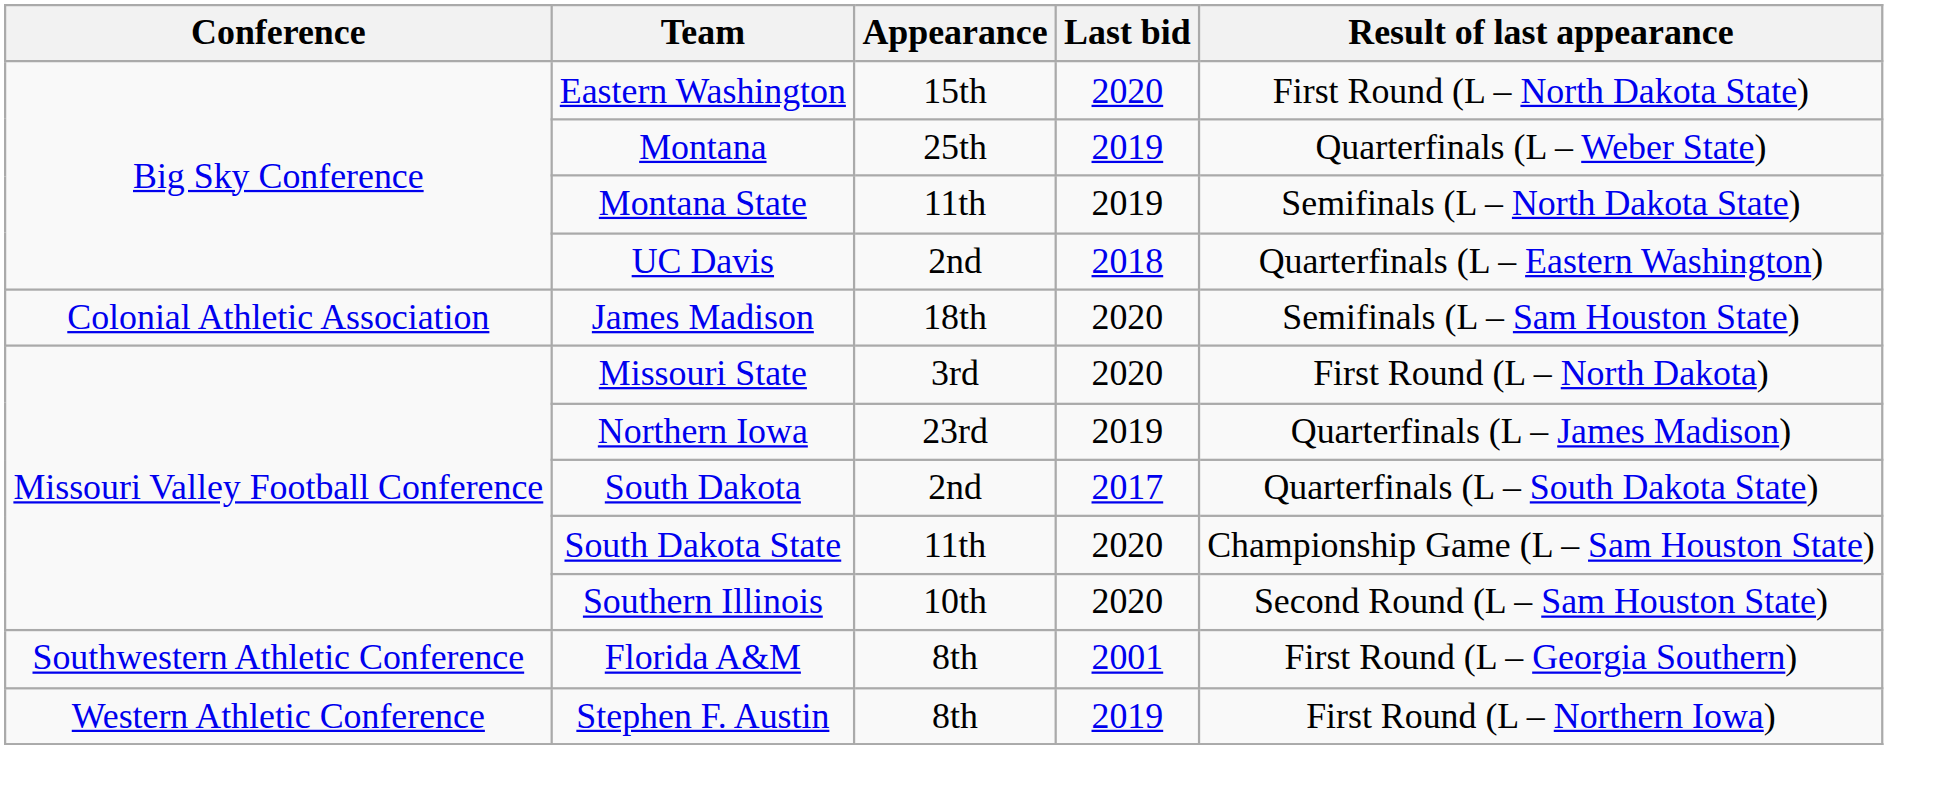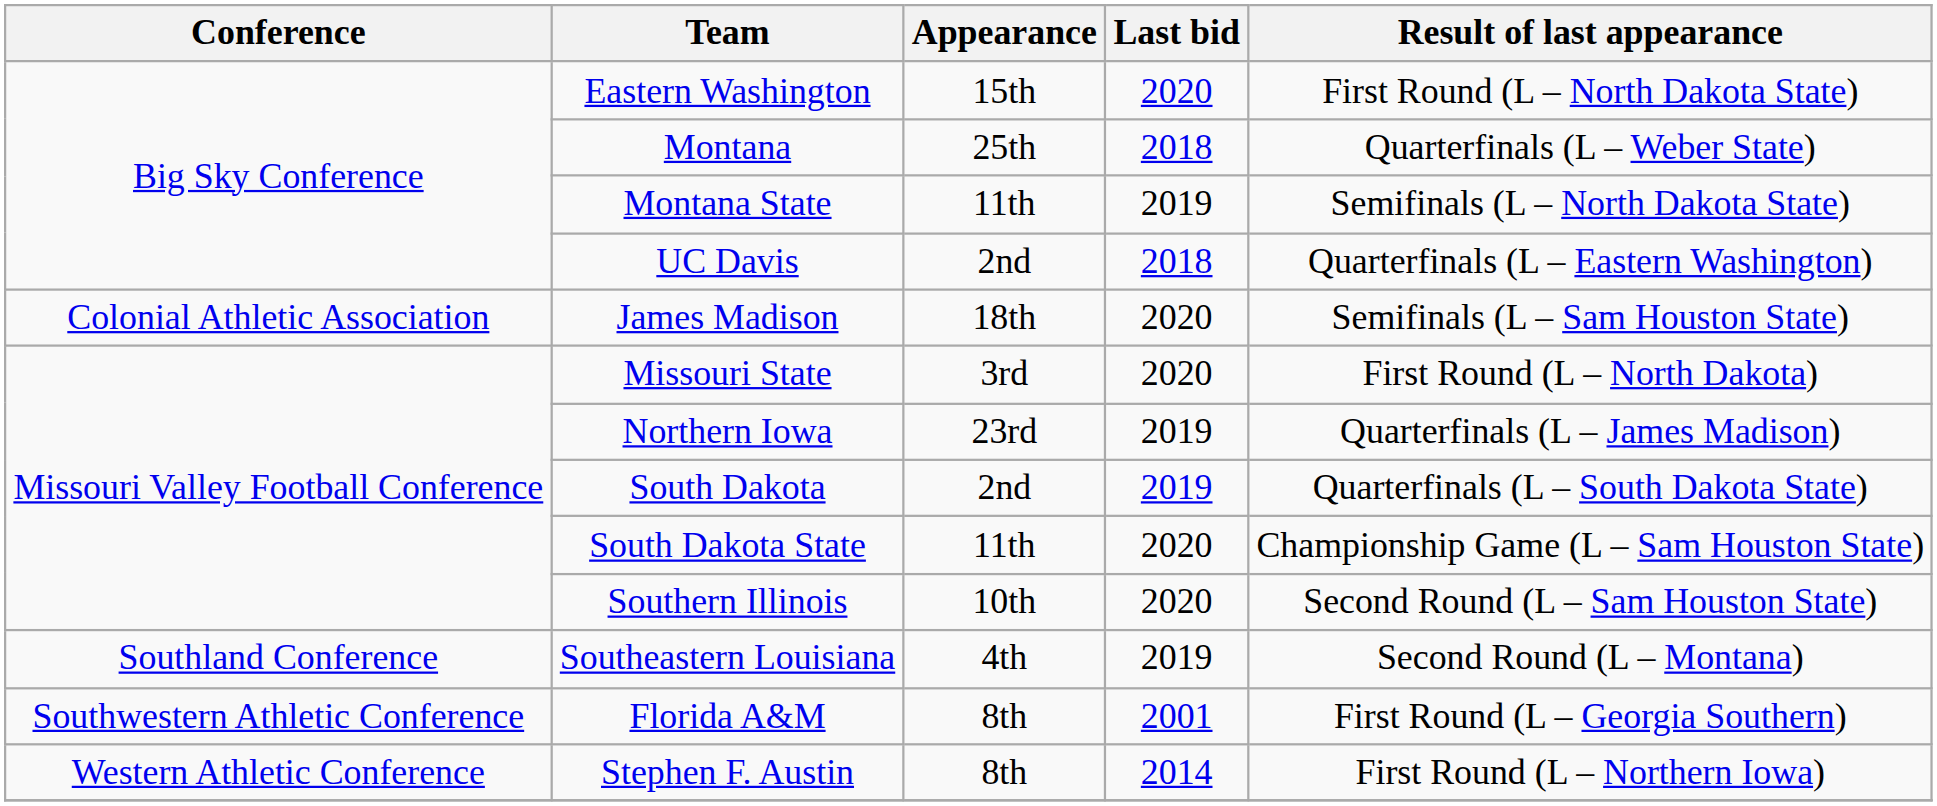 <table class="wikitable sortable" style="text-align: center;">
 <tr>
 <th>Conference</th>
 <th>Team</th>
 <th data-sort-type="number">Appearance</th>
 <th>Last bid</th>
 <th>Result of last appearance</th>
 </tr>
 <tr>
 <td rowspan="4"><a href='#'>Big Sky Conference</a></td>
 <td><a href='#'>Eastern Washington</a></td>
 <td>15th</td>
 <td><a href='#'>2020</a></td>
 <td>First Round (L – <a href='#'>North Dakota State</a>)</td>
 </tr>
 <tr>
 <td><a href='#'>Montana</a></td>
 <td>25th</td>
-<td><a href='#'>2019</a></td>
+<td><a href='#'>2018</a></td>
 <td>Quarterfinals (L – <a href='#'>Weber State</a>)</td>
 </tr>
 <tr>
 <td><a href='#'>Montana State</a></td>
 <td>11th</td>
 <td>2019</td>
 <td>Semifinals (L – <a href='#'>North Dakota State</a>)</td>
 </tr>
 <tr>
 <td><a href='#'>UC Davis</a></td>
 <td>2nd</td>
 <td><a href='#'>2018</a></td>
 <td>Quarterfinals (L – <a href='#'>Eastern Washington</a>)</td>
 </tr>
 <tr>
 <td><a href='#'>Colonial Athletic Association</a></td>
 <td><a href='#'>James Madison</a></td>
 <td>18th</td>
 <td>2020</td>
 <td>Semifinals (L – <a href='#'>Sam Houston State</a>)</td>
 </tr>
 <tr>
 <td rowspan=5><a href='#'>Missouri Valley Football Conference</a></td>
 <td><a href='#'>Missouri State</a></td>
 <td>3rd</td>
 <td>2020</td>
 <td>First Round (L – <a href='#'>North Dakota</a>)</td>
 </tr>
 <tr>
 <td><a href='#'>Northern Iowa</a></td>
 <td>23rd</td>
 <td>2019</td>
 <td>Quarterfinals (L – <a href='#'>James Madison</a>)</td>
 </tr>
 <tr>
 <td><a href='#'>South Dakota</a></td>
 <td>2nd</td>
-<td><a href='#'>2017</a></td>
+<td><a href='#'>2019</a></td>
 <td>Quarterfinals (L – <a href='#'>South Dakota State</a>)</td>
 </tr>
 <tr>
 <td><a href='#'>South Dakota State</a></td>
 <td>11th</td>
 <td>2020</td>
 <td>Championship Game (L – <a href='#'>Sam Houston State</a>)</td>
 </tr>
 <tr>
 <td><a href='#'>Southern Illinois</a></td>
 <td>10th</td>
 <td>2020</td>
 <td>Second Round (L – <a href='#'>Sam Houston State</a>)</td>
 </tr>
 <tr>
+<td><a href='#'>Southland Conference</a></td>
+<td><a href='#'>Southeastern Louisiana</a></td>
+<td>4th</td>
+<td>2019</td>
+<td>Second Round (L – <a href='#'>Montana</a>)</td>
+</tr>
+<tr>
 <td><a href='#'>Southwestern Athletic Conference</a></td>
 <td><a href='#'>Florida A&M</a></td>
 <td>8th</td>
 <td><a href='#'>2001</a></td>
 <td>First Round (L – <a href='#'>Georgia Southern</a>)</td>
 </tr>
 <tr>
 <td><a href='#'>Western Athletic Conference</a></td>
 <td><a href='#'>Stephen F. Austin</a></td>
 <td>8th</td>
-<td><a href='#'>2019</a></td>
+<td><a href='#'>2014</a></td>
 <td>First Round (L – <a href='#'>Northern Iowa</a>)</td>
 </tr>
 <tr>
 </tr>
 </table>
